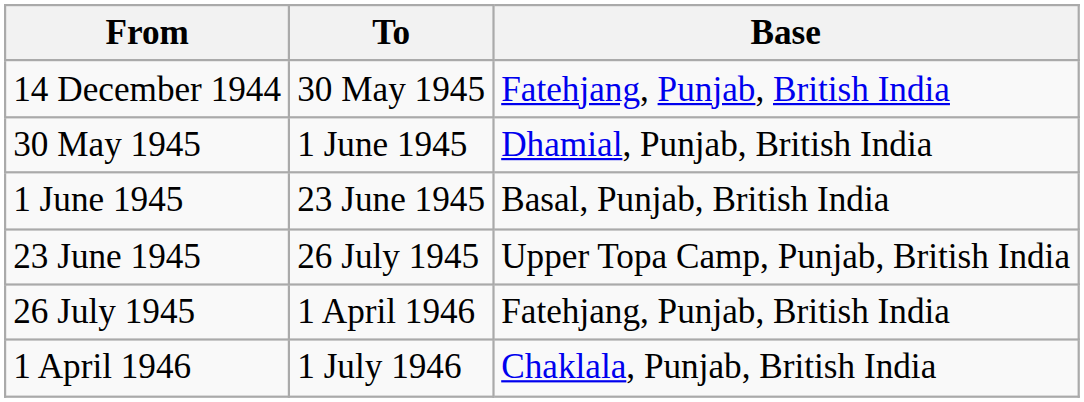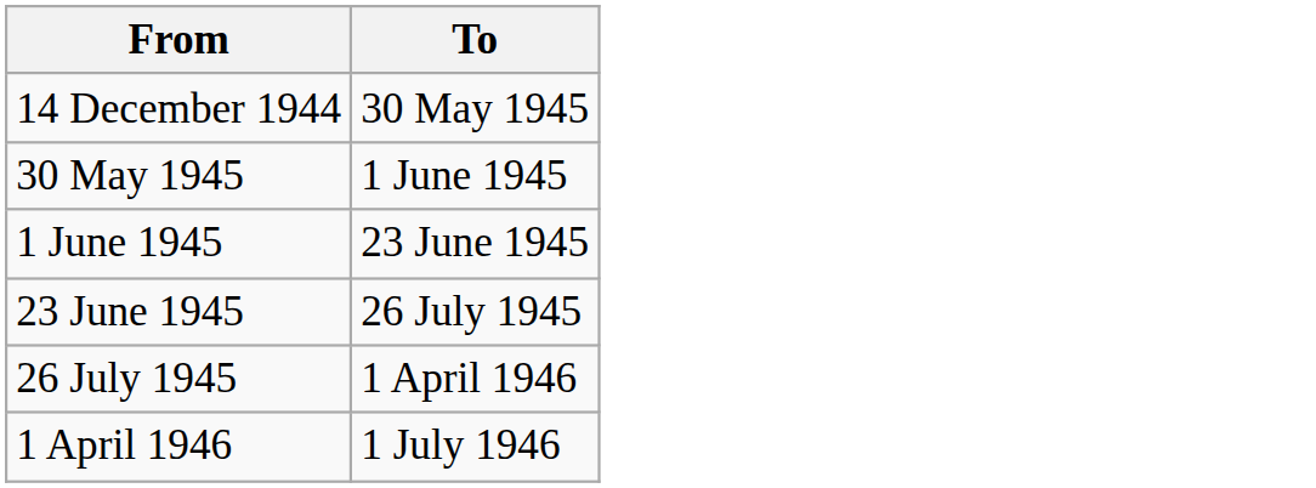 <table class="wikitable">
 <tr>
 <th>From</th>
 <th>To</th>
-<th>Base</th>
 </tr>
 <tr>
 <td>14 December 1944</td>
 <td>30 May 1945</td>
-<td><a href='#'>Fatehjang</a>, <a href='#'>Punjab</a>, <a href='#'>British India</a></td>
 </tr>
 <tr>
 <td>30 May 1945</td>
 <td>1 June 1945</td>
-<td><a href='#'>Dhamial</a>, Punjab, British India</td>
 </tr>
 <tr>
 <td>1 June 1945</td>
 <td>23 June 1945</td>
-<td>Basal, Punjab, British India</td>
 </tr>
 <tr>
 <td>23 June 1945</td>
 <td>26 July 1945</td>
-<td>Upper Topa Camp, Punjab, British India</td>
 </tr>
 <tr>
 <td>26 July 1945</td>
 <td>1 April 1946</td>
-<td>Fatehjang, Punjab, British India</td>
 </tr>
 <tr>
 <td>1 April 1946</td>
 <td>1 July 1946</td>
-<td><a href='#'>Chaklala</a>, Punjab, British India</td>
 </tr>
 </table>
